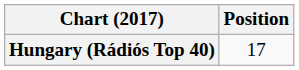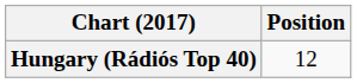 <table class="wikitable plainrowheaders" style="text-align:center">
 <tr>
 <th scope="col">Chart (2017)</th>
 <th scope="col">Position</th>
 </tr>
 <tr>
 <th scope="row">Hungary (Rádiós Top 40)</th>
-<td>17</td>
+<td>12</td>
 </tr>
 </table>
